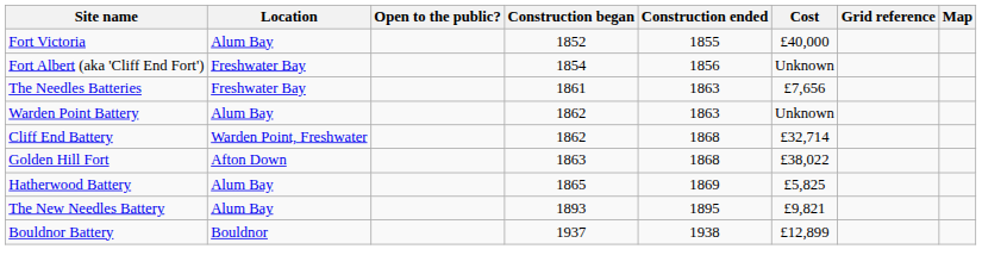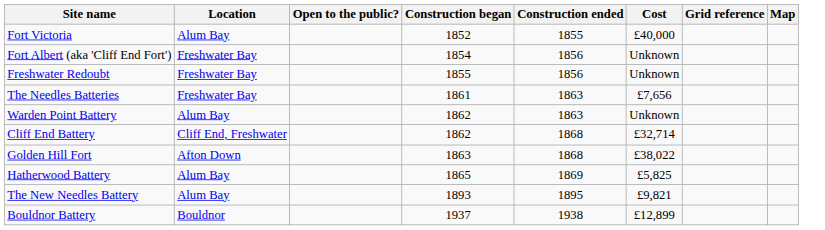 <table class="wikitable sortable">
 <tr>
 <th class="unsortable">Site name</th>
 <th class="unsortable">Location</th>
 <th class="unsortable">Open to the public?</th>
 <th>Construction began</th>
 <th>Construction ended</th>
 <th>Cost</th>
 <th class="unsortable">Grid reference</th>
 <th class="unsortable">Map</th>
 </tr>
 <tr>
 <td><a href='#'>Fort Victoria</a></td>
 <td><a href='#'>Alum Bay</a></td>
 <td align="center"></td>
 <td align="center">1852</td>
 <td align="center">1855</td>
 <td align="center">£40,000</td>
 <td align="center"></td>
 <td align="center"></td>
 </tr>
 <tr>
 <td><a href='#'>Fort Albert</a> (aka 'Cliff End Fort')</td>
 <td><a href='#'>Freshwater Bay</a></td>
 <td align="center"></td>
 <td align="center">1854</td>
 <td align="center">1856</td>
 <td align="center">Unknown</td>
 <td align="center"></td>
 <td align="center"></td>
 </tr>
 <tr>
+<td><a href='#'>Freshwater Redoubt</a></td>
+<td><a href='#'>Freshwater Bay</a></td>
+<td align="center"></td>
+<td align="center">1855</td>
+<td align="center">1856</td>
+<td align="center">Unknown</td>
+<td align="center"></td>
+<td align="center"></td>
+</tr>
+<tr>
 <td><a href='#'>The Needles Batteries</a></td>
 <td><a href='#'>Freshwater Bay</a></td>
 <td align="center"></td>
 <td align="center">1861</td>
 <td align="center">1863</td>
 <td align="center">£7,656</td>
 <td align="center"></td>
 <td align="center"></td>
 </tr>
 <tr>
 <td><a href='#'>Warden Point Battery</a></td>
 <td><a href='#'>Alum Bay</a></td>
 <td align="center"></td>
 <td align="center">1862</td>
 <td align="center">1863</td>
 <td align="center">Unknown</td>
 <td align="center"></td>
 <td align="center"></td>
 </tr>
 <tr>
 <td><a href='#'>Cliff End Battery</a></td>
-<td><a href='#'>Warden Point, Freshwater</a></td>
+<td><a href='#'>Cliff End, Freshwater</a></td>
 <td align="center"></td>
 <td align="center">1862</td>
 <td align="center">1868</td>
 <td align="center">£32,714</td>
 <td align="center"></td>
 <td align="center"></td>
 </tr>
 <tr>
 <td><a href='#'>Golden Hill Fort</a></td>
 <td><a href='#'>Afton Down</a></td>
 <td align="center"></td>
 <td align="center">1863</td>
 <td align="center">1868</td>
 <td align="center">£38,022</td>
 <td align="center"></td>
 <td align="center"></td>
 </tr>
 <tr>
 <td><a href='#'>Hatherwood Battery</a></td>
 <td><a href='#'>Alum Bay</a></td>
 <td align="center"></td>
 <td align="center">1865</td>
 <td align="center">1869</td>
 <td align="center">£5,825</td>
 <td align="center"></td>
 <td align="center"></td>
 </tr>
 <tr>
 <td><a href='#'>The New Needles Battery</a></td>
 <td><a href='#'>Alum Bay</a></td>
 <td align="center"></td>
 <td align="center">1893</td>
 <td align="center">1895</td>
 <td align="center">£9,821</td>
 <td align="center"></td>
 <td align="center"></td>
 </tr>
 <tr>
 <td><a href='#'>Bouldnor Battery</a></td>
 <td><a href='#'>Bouldnor</a></td>
 <td align="center"></td>
 <td align="center">1937</td>
 <td align="center">1938</td>
 <td align="center">£12,899</td>
 <td align="center"></td>
 <td align="center"></td>
 </tr>
 </table>
